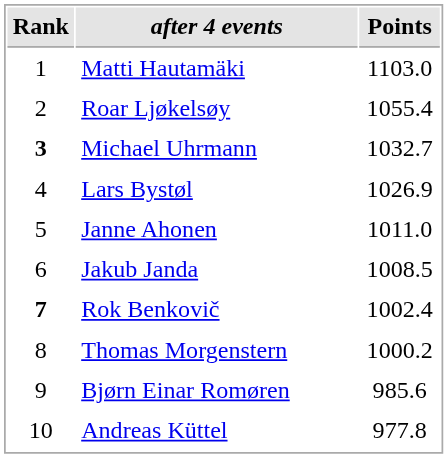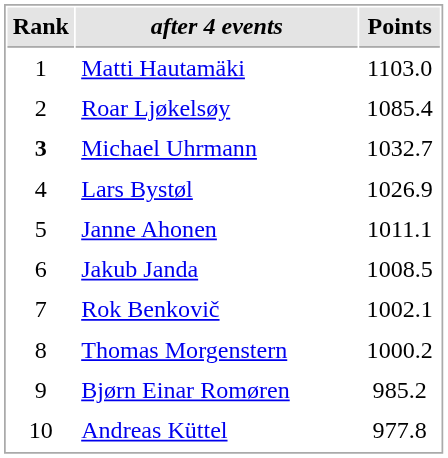 <table cellspacing="1" cellpadding="3" style="border:1px solid #AAAAAA;font-size:86%">
 <tr bgcolor="#E4E4E4">
 <th style="border-bottom:1px solid #AAAAAA" width=10>Rank</th>
 <th style="border-bottom:1px solid #AAAAAA" width=155><em>after 4 events</em></th>
 <th style="border-bottom:1px solid #AAAAAA" width=40>Points</th>
 </tr>
 <tr>
 <td align=center>1</td>
 <td> <a href='#'>Matti Hautamäki</a></td>
 <td align=center>1103.0</td>
 </tr>
 <tr>
 <td align=center>2</td>
 <td> <a href='#'>Roar Ljøkelsøy</a></td>
-<td align=center>1055.4</td>
+<td align=center>1085.4</td>
 </tr>
 <tr>
 <td align=center><strong>3</strong></td>
 <td> <a href='#'>Michael Uhrmann</a></td>
 <td align=center>1032.7</td>
 </tr>
 <tr>
 <td align=center>4</td>
 <td> <a href='#'>Lars Bystøl</a></td>
 <td align=center>1026.9</td>
 </tr>
 <tr>
 <td align=center>5</td>
 <td> <a href='#'>Janne Ahonen</a></td>
-<td align=center>1011.0</td>
+<td align=center>1011.1</td>
 </tr>
 <tr>
 <td align=center>6</td>
 <td> <a href='#'>Jakub Janda</a></td>
 <td align=center>1008.5</td>
 </tr>
 <tr>
-<td align=center><strong>7</strong></td>
+<td align=center>7</td>
 <td> <a href='#'>Rok Benkovič</a></td>
-<td align=center>1002.4</td>
+<td align=center>1002.1</td>
 </tr>
 <tr>
 <td align=center>8</td>
 <td> <a href='#'>Thomas Morgenstern</a></td>
 <td align=center>1000.2</td>
 </tr>
 <tr>
 <td align=center>9</td>
 <td> <a href='#'>Bjørn Einar Romøren</a></td>
-<td align=center>985.6</td>
+<td align=center>985.2</td>
 </tr>
 <tr>
 <td align=center>10</td>
 <td> <a href='#'>Andreas Küttel</a></td>
 <td align=center>977.8</td>
 </tr>
 </table>
